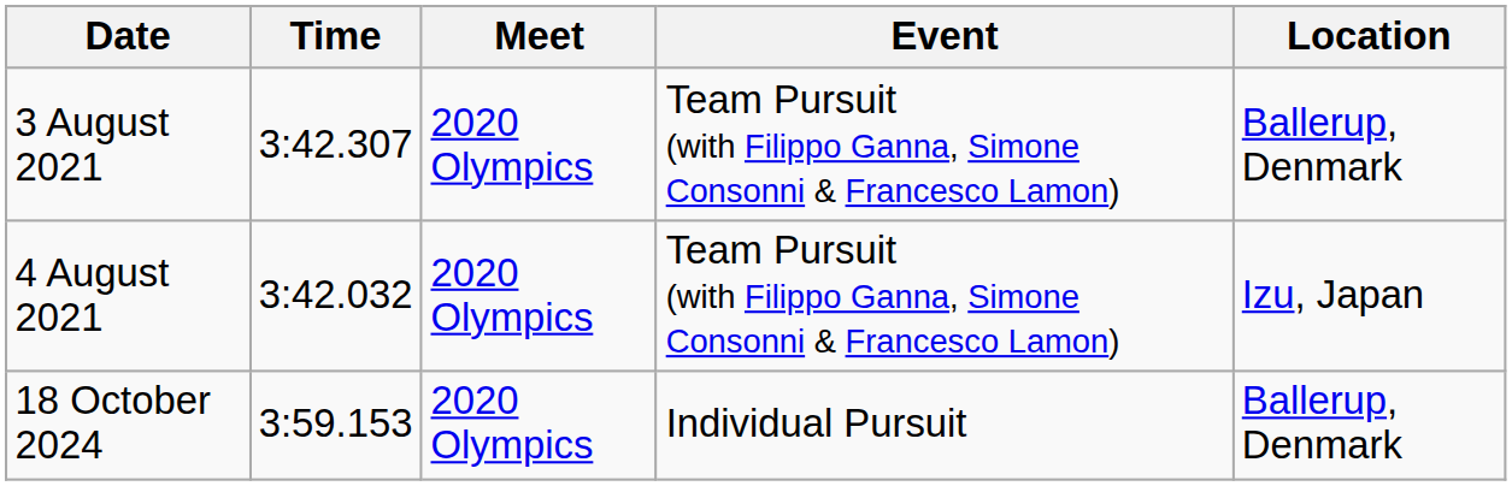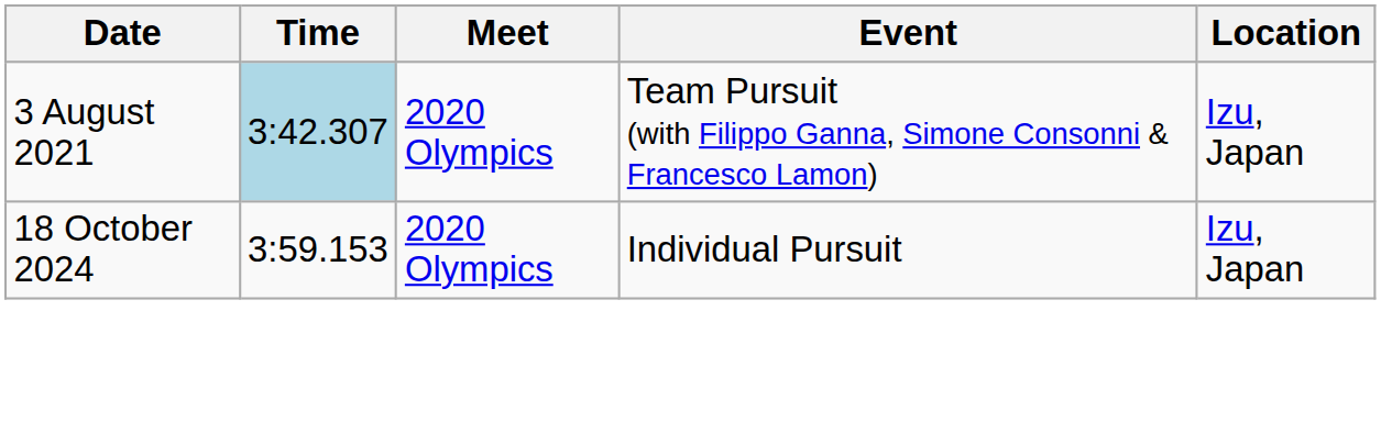 <table class="wikitable">
 <tr>
 <th>Date</th>
 <th>Time</th>
 <th>Meet</th>
 <th>Event</th>
 <th>Location</th>
 </tr>
 <tr>
 <td>3 August 2021</td>
-<td>3:42.307</td>
+<td style="background: lightblue;">3:42.307</td>
 <td><a href='#'>2020 Olympics</a></td>
 <td>Team Pursuit <br> <small>(with <a href='#'>Filippo Ganna</a>, <a href='#'>Simone Consonni</a> & <a href='#'>Francesco Lamon</a>)</small></td>
-<td><a href='#'>Ballerup</a>, Denmark</td>
-</tr>
-<tr>
-<td>4 August 2021</td>
-<td>3:42.032</td>
-<td><a href='#'>2020 Olympics</a></td>
-<td>Team Pursuit  <br> <small>(with <a href='#'>Filippo Ganna</a>, <a href='#'>Simone Consonni</a> & <a href='#'>Francesco Lamon</a>)</small></td>
 <td><a href='#'>Izu</a>, Japan</td>
 </tr>
 <tr>
 <td>18 October 2024</td>
 <td>3:59.153</td>
 <td><a href='#'>2020 Olympics</a></td>
 <td>Individual Pursuit</td>
-<td><a href='#'>Ballerup</a>, Denmark</td>
+<td><a href='#'>Izu</a>, Japan</td>
 </tr>
 </table>
